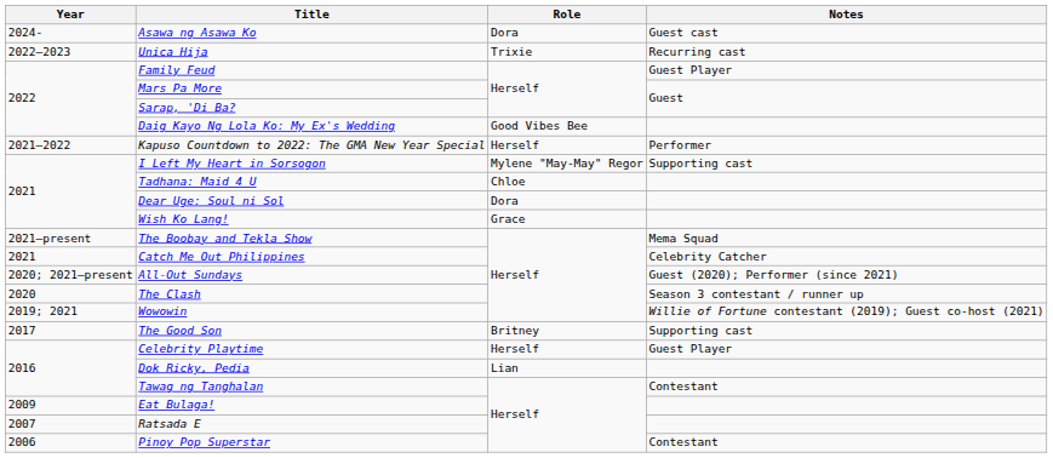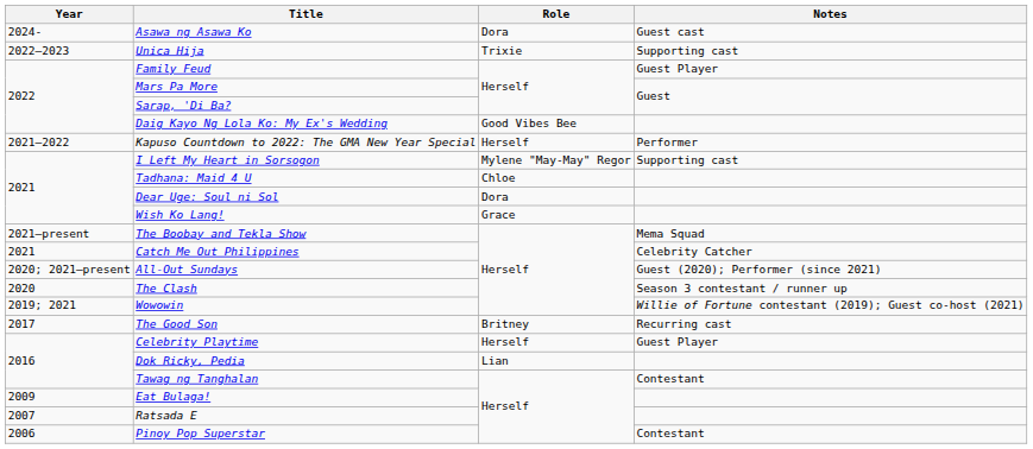 <table class="wikitable" style="font-size: 95%;">
 <tr>
 <th>Year</th>
 <th>Title</th>
 <th>Role</th>
 <th>Notes</th>
 </tr>
 <tr>
 <td>2024-</td>
 <td><em><a href='#'>Asawa ng Asawa Ko</a></em></td>
 <td>Dora</td>
 <td>Guest cast</td>
 </tr>
 <tr>
 <td>2022–2023</td>
 <td><em><a href='#'>Unica Hija</a></em></td>
 <td>Trixie</td>
-<td>Recurring cast</td>
+<td>Supporting cast</td>
 </tr>
 <tr>
 <td rowspan="4">2022</td>
 <td><a href='#'><em>Family Feud</em></a></td>
 <td rowspan="3">Herself</td>
 <td>Guest Player</td>
 </tr>
 <tr>
 <td><em><a href='#'>Mars Pa More</a></em></td>
 <td rowspan="2">Guest</td>
 </tr>
 <tr>
 <td><em><a href='#'>Sarap, 'Di Ba?</a></em></td>
 </tr>
 <tr>
 <td><a href='#'><em>Daig Kayo Ng Lola Ko: My Ex's Wedding</em></a></td>
 <td>Good Vibes Bee</td>
 <td></td>
 </tr>
 <tr>
 <td>2021–2022</td>
 <td><em>Kapuso Countdown to 2022: The GMA New Year Special</em></td>
 <td>Herself</td>
 <td>Performer</td>
 </tr>
 <tr>
 <td rowspan="4">2021</td>
 <td><em><a href='#'>I Left My Heart in Sorsogon</a></em></td>
 <td>Mylene "May-May" Regor</td>
 <td>Supporting cast</td>
 </tr>
 <tr>
 <td><em><a href='#'>Tadhana: Maid 4 U</a></em></td>
 <td>Chloe</td>
 <td></td>
 </tr>
 <tr>
 <td><em><a href='#'>Dear Uge: Soul ni Sol</a></em></td>
 <td>Dora</td>
 <td></td>
 </tr>
 <tr>
 <td><em><a href='#'>Wish Ko Lang!</a></em></td>
 <td>Grace</td>
 <td></td>
 </tr>
 <tr>
 <td>2021–present</td>
 <td><em><a href='#'>The Boobay and Tekla Show</a></em></td>
 <td rowspan="5">Herself</td>
 <td>Mema Squad</td>
 </tr>
 <tr>
 <td>2021</td>
 <td><em><a href='#'>Catch Me Out Philippines</a></em></td>
 <td>Celebrity Catcher</td>
 </tr>
 <tr>
 <td>2020; 2021–present</td>
 <td><em><a href='#'>All-Out Sundays</a></em></td>
 <td>Guest (2020); Performer (since 2021)</td>
 </tr>
 <tr>
 <td>2020</td>
 <td><em><a href='#'>The Clash</a></em></td>
 <td>Season 3 contestant / runner up</td>
 </tr>
 <tr>
 <td>2019; 2021</td>
 <td><em><a href='#'>Wowowin</a></em></td>
 <td><em>Willie of Fortune</em> contestant (2019); Guest co-host (2021)</td>
 </tr>
 <tr>
 <td>2017</td>
 <td><em><a href='#'>The Good Son</a></em></td>
 <td>Britney</td>
-<td>Supporting cast</td>
+<td>Recurring cast</td>
 </tr>
 <tr>
 <td rowspan="3">2016</td>
 <td><em><a href='#'>Celebrity Playtime</a></em></td>
 <td>Herself</td>
 <td>Guest Player</td>
 </tr>
 <tr>
 <td><em><a href='#'>Dok Ricky, Pedia</a></em></td>
 <td>Lian</td>
 <td></td>
 </tr>
 <tr>
 <td><em><a href='#'>Tawag ng Tanghalan</a></em></td>
 <td rowspan="4">Herself</td>
 <td>Contestant</td>
 </tr>
 <tr>
 <td>2009</td>
 <td><em><a href='#'>Eat Bulaga!</a></em></td>
 <td></td>
 </tr>
 <tr>
 <td>2007</td>
 <td><em>Ratsada E</em></td>
 <td></td>
 </tr>
 <tr>
 <td>2006</td>
 <td><em><a href='#'>Pinoy Pop Superstar</a></em></td>
 <td>Contestant</td>
 </tr>
 </table>
